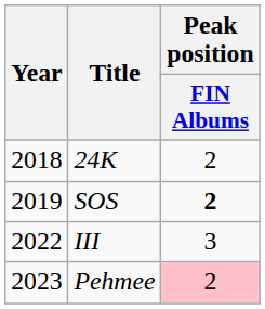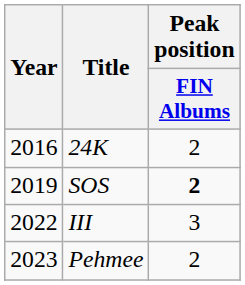 <table class="wikitable">
 <tr>
 <th align="center" rowspan="2" width="10">Year</th>
 <th align="center" rowspan="2" width="50">Title</th>
 <th align="center" colspan="1" width="20">Peak position</th>
 </tr>
 <tr>
 <th scope="col" style="width:3em;font-size:90%;"><a href='#'>FIN<br>Albums</a></th>
 </tr>
 <tr>
-<td style="text-align:center;">2018</td>
+<td style="text-align:center;">2016</td>
 <td><em>24K</em></td>
 <td style="text-align:center;">2</td>
 </tr>
 <tr>
 <td style="text-align:center;">2019</td>
 <td><em>SOS</em></td>
 <td style="text-align:center;"><strong>2</strong></td>
 </tr>
 <tr>
 <td style="text-align:center;">2022</td>
 <td><em>III</em></td>
 <td style="text-align:center;">3</td>
 </tr>
 <tr>
 <td style="text-align:center;">2023</td>
 <td><em>Pehmee</em></td>
-<td style="background: pink; text-align:center;">2</td>
+<td style="text-align:center;">2</td>
 </tr>
 </table>
